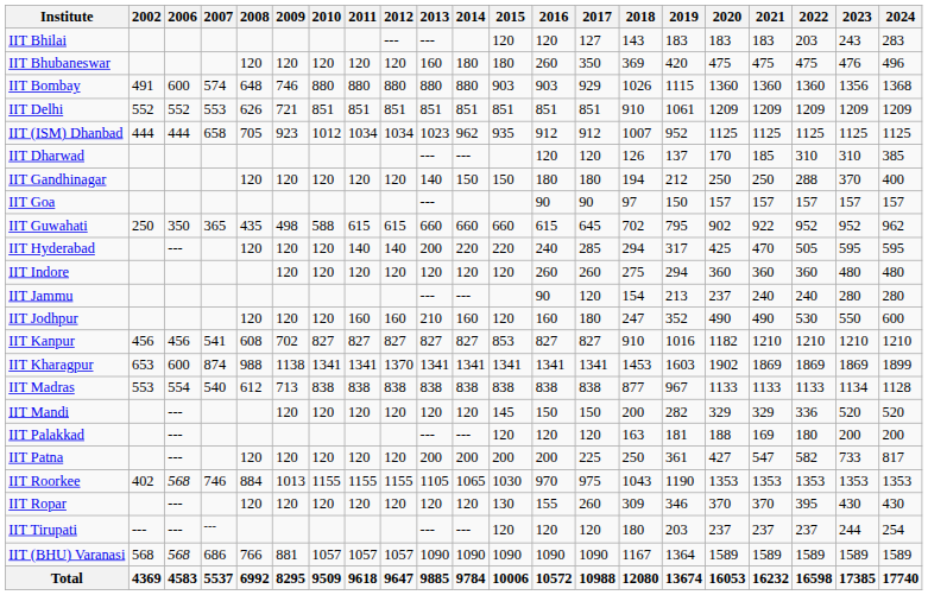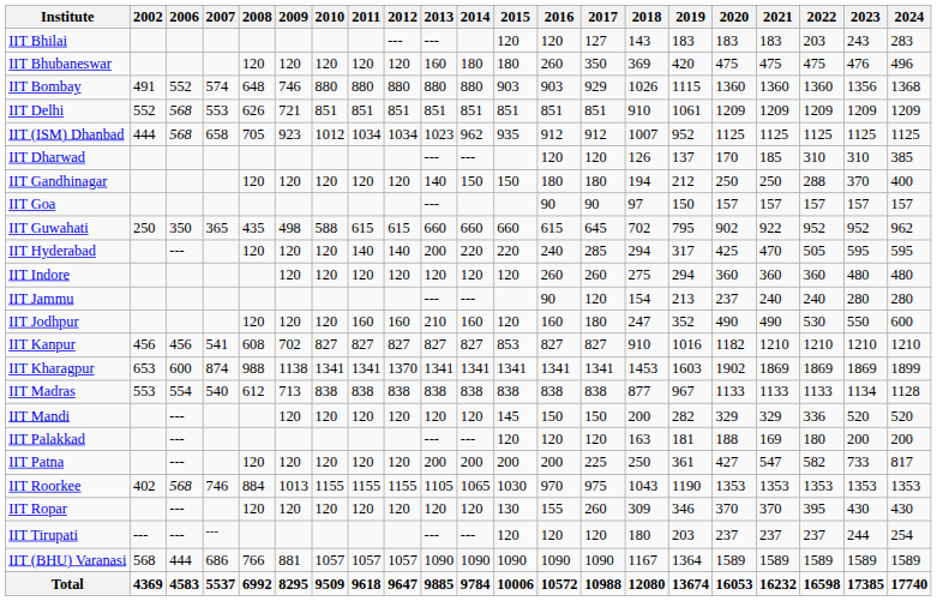 <table class="wikitable sortable">
 <tr style="text-align: center; background: #eee">
 <th>Institute</th>
 <th>2002</th>
 <th>2006</th>
 <th>2007</th>
 <th>2008</th>
 <th>2009</th>
 <th>2010</th>
 <th>2011</th>
 <th>2012</th>
 <th>2013</th>
 <th>2014</th>
 <th>2015</th>
 <th>2016</th>
 <th>2017</th>
 <th>2018</th>
 <th>2019</th>
 <th>2020</th>
 <th>2021</th>
 <th>2022</th>
 <th>2023</th>
 <th>2024</th>
 </tr>
 <tr>
 <td><a href='#'>IIT Bhilai</a></td>
 <td></td>
 <td></td>
 <td></td>
 <td></td>
 <td></td>
 <td></td>
 <td></td>
 <td>---</td>
 <td>---</td>
 <td></td>
 <td>120</td>
 <td>120</td>
 <td>127</td>
 <td>143</td>
 <td>183</td>
 <td>183</td>
 <td>183</td>
 <td>203</td>
 <td>243</td>
 <td>283</td>
 </tr>
 <tr>
 <td><a href='#'>IIT Bhubaneswar</a></td>
 <td></td>
 <td></td>
 <td></td>
 <td>120</td>
 <td>120</td>
 <td>120</td>
 <td>120</td>
 <td>120</td>
 <td>160</td>
 <td>180</td>
 <td>180</td>
 <td>260</td>
 <td>350</td>
 <td>369</td>
 <td>420</td>
 <td>475</td>
 <td>475</td>
 <td>475</td>
 <td>476</td>
 <td>496</td>
 </tr>
 <tr>
 <td><a href='#'>IIT Bombay</a></td>
 <td>491</td>
-<td>600</td>
+<td>552</td>
 <td>574</td>
 <td>648</td>
 <td>746</td>
 <td>880</td>
 <td>880</td>
 <td>880</td>
 <td>880</td>
 <td>880</td>
 <td>903</td>
 <td>903</td>
 <td>929</td>
 <td>1026</td>
 <td>1115</td>
 <td>1360</td>
 <td>1360</td>
 <td>1360</td>
 <td>1356</td>
 <td>1368</td>
 </tr>
 <tr>
 <td><a href='#'>IIT Delhi</a></td>
 <td>552</td>
-<td>552</td>
+<td><em>568</em></td>
 <td>553</td>
 <td>626</td>
 <td>721</td>
 <td>851</td>
 <td>851</td>
 <td>851</td>
 <td>851</td>
 <td>851</td>
 <td>851</td>
 <td>851</td>
 <td>851</td>
 <td>910</td>
 <td>1061</td>
 <td>1209</td>
 <td>1209</td>
 <td>1209</td>
 <td>1209</td>
 <td>1209</td>
 </tr>
 <tr>
 <td><a href='#'>IIT (ISM) Dhanbad</a></td>
 <td>444</td>
-<td>444</td>
+<td><em>568</em></td>
 <td>658</td>
 <td>705</td>
 <td>923</td>
 <td>1012</td>
 <td>1034</td>
 <td>1034</td>
 <td>1023</td>
 <td>962</td>
 <td>935</td>
 <td>912</td>
 <td>912</td>
 <td>1007</td>
 <td>952</td>
 <td>1125</td>
 <td>1125</td>
 <td>1125</td>
 <td>1125</td>
 <td>1125</td>
 </tr>
 <tr>
 <td><a href='#'>IIT Dharwad</a></td>
 <td></td>
 <td></td>
 <td></td>
 <td></td>
 <td></td>
 <td></td>
 <td></td>
 <td></td>
 <td>---</td>
 <td>---</td>
 <td></td>
 <td>120</td>
 <td>120</td>
 <td>126</td>
 <td>137</td>
 <td>170</td>
 <td>185</td>
 <td>310</td>
 <td>310</td>
 <td>385</td>
 </tr>
 <tr>
 <td><a href='#'>IIT Gandhinagar</a></td>
 <td></td>
 <td></td>
 <td></td>
 <td>120</td>
 <td>120</td>
 <td>120</td>
 <td>120</td>
 <td>120</td>
 <td>140</td>
 <td>150</td>
 <td>150</td>
 <td>180</td>
 <td>180</td>
 <td>194</td>
 <td>212</td>
 <td>250</td>
 <td>250</td>
 <td>288</td>
 <td>370</td>
 <td>400</td>
 </tr>
 <tr>
 <td><a href='#'>IIT Goa</a></td>
 <td></td>
 <td></td>
 <td></td>
 <td></td>
 <td></td>
 <td></td>
 <td></td>
 <td></td>
 <td>---</td>
 <td></td>
 <td></td>
 <td>90</td>
 <td>90</td>
 <td>97</td>
 <td>150</td>
 <td>157</td>
 <td>157</td>
 <td>157</td>
 <td>157</td>
 <td>157</td>
 </tr>
 <tr>
 <td><a href='#'>IIT Guwahati</a></td>
 <td>250</td>
 <td>350</td>
 <td>365</td>
 <td>435</td>
 <td>498</td>
 <td>588</td>
 <td>615</td>
 <td>615</td>
 <td>660</td>
 <td>660</td>
 <td>660</td>
 <td>615</td>
 <td>645</td>
 <td>702</td>
 <td>795</td>
 <td>902</td>
 <td>922</td>
 <td>952</td>
 <td>952</td>
 <td>962</td>
 </tr>
 <tr>
 <td><a href='#'>IIT Hyderabad</a></td>
 <td></td>
 <td>---</td>
 <td></td>
 <td>120</td>
 <td>120</td>
 <td>120</td>
 <td>140</td>
 <td>140</td>
 <td>200</td>
 <td>220</td>
 <td>220</td>
 <td>240</td>
 <td>285</td>
 <td>294</td>
 <td>317</td>
 <td>425</td>
 <td>470</td>
 <td>505</td>
 <td>595</td>
 <td>595</td>
 </tr>
 <tr>
 <td Indian Institute of Technology Indore><a href='#'>IIT Indore</a></td>
 <td></td>
 <td></td>
 <td></td>
 <td></td>
 <td>120</td>
 <td>120</td>
 <td>120</td>
 <td>120</td>
 <td>120</td>
 <td>120</td>
 <td>120</td>
 <td>260</td>
 <td>260</td>
 <td>275</td>
 <td>294</td>
 <td>360</td>
 <td>360</td>
 <td>360</td>
 <td>480</td>
 <td>480</td>
 </tr>
 <tr>
 <td><a href='#'>IIT Jammu</a></td>
 <td></td>
 <td></td>
 <td></td>
 <td></td>
 <td></td>
 <td></td>
 <td></td>
 <td></td>
 <td>---</td>
 <td>---</td>
 <td></td>
 <td>90</td>
 <td>120</td>
 <td>154</td>
 <td>213</td>
 <td>237</td>
 <td>240</td>
 <td>240</td>
 <td>280</td>
 <td>280</td>
 </tr>
 <tr>
 <td Indian Institute of Technology Jodhpur><a href='#'>IIT Jodhpur</a></td>
 <td></td>
 <td></td>
 <td></td>
 <td>120</td>
 <td>120</td>
 <td>120</td>
 <td>160</td>
 <td>160</td>
 <td>210</td>
 <td>160</td>
 <td>120</td>
 <td>160</td>
 <td>180</td>
 <td>247</td>
 <td>352</td>
 <td>490</td>
 <td>490</td>
 <td>530</td>
 <td>550</td>
 <td>600</td>
 </tr>
 <tr>
 <td><a href='#'>IIT Kanpur</a></td>
 <td>456</td>
 <td>456</td>
 <td>541</td>
 <td>608</td>
 <td>702</td>
 <td>827</td>
 <td>827</td>
 <td>827</td>
 <td>827</td>
 <td>827</td>
 <td>853</td>
 <td>827</td>
 <td>827</td>
 <td>910</td>
 <td>1016</td>
 <td>1182</td>
 <td>1210</td>
 <td>1210</td>
 <td>1210</td>
 <td>1210</td>
 </tr>
 <tr>
 <td><a href='#'>IIT Kharagpur</a></td>
 <td>653</td>
 <td>600</td>
 <td>874</td>
 <td>988</td>
 <td>1138</td>
 <td>1341</td>
 <td>1341</td>
 <td>1370</td>
 <td>1341</td>
 <td>1341</td>
 <td>1341</td>
 <td>1341</td>
 <td>1341</td>
 <td>1453</td>
 <td>1603</td>
 <td>1902</td>
 <td>1869</td>
 <td>1869</td>
 <td>1869</td>
 <td>1899</td>
 </tr>
 <tr>
 <td><a href='#'>IIT Madras</a></td>
 <td>553</td>
 <td>554</td>
 <td>540</td>
 <td>612</td>
 <td>713</td>
 <td>838</td>
 <td>838</td>
 <td>838</td>
 <td>838</td>
 <td>838</td>
 <td>838</td>
 <td>838</td>
 <td>838</td>
 <td>877</td>
 <td>967</td>
 <td>1133</td>
 <td>1133</td>
 <td>1133</td>
 <td>1134</td>
 <td>1128</td>
 </tr>
 <tr>
 <td><a href='#'>IIT Mandi</a></td>
 <td></td>
 <td>---</td>
 <td></td>
 <td></td>
 <td>120</td>
 <td>120</td>
 <td>120</td>
 <td>120</td>
 <td>120</td>
 <td>120</td>
 <td>145</td>
 <td>150</td>
 <td>150</td>
 <td>200</td>
 <td>282</td>
 <td>329</td>
 <td>329</td>
 <td>336</td>
 <td>520</td>
 <td>520</td>
 </tr>
 <tr>
 <td><a href='#'>IIT Palakkad</a></td>
 <td></td>
 <td>---</td>
 <td></td>
 <td></td>
 <td></td>
 <td></td>
 <td></td>
 <td></td>
 <td>---</td>
 <td>---</td>
 <td>120</td>
 <td>120</td>
 <td>120</td>
 <td>163</td>
 <td>181</td>
 <td>188</td>
 <td>169</td>
 <td>180</td>
 <td>200</td>
 <td>200</td>
 </tr>
 <tr>
 <td><a href='#'>IIT Patna</a></td>
 <td></td>
 <td>---</td>
 <td></td>
 <td>120</td>
 <td>120</td>
 <td>120</td>
 <td>120</td>
 <td>120</td>
 <td>200</td>
 <td>200</td>
 <td>200</td>
 <td>200</td>
 <td>225</td>
 <td>250</td>
 <td>361</td>
 <td>427</td>
 <td>547</td>
 <td>582</td>
 <td>733</td>
 <td>817</td>
 </tr>
 <tr>
 <td><a href='#'>IIT Roorkee</a></td>
 <td>402</td>
 <td><em>568</em></td>
 <td>746</td>
 <td>884</td>
 <td>1013</td>
 <td>1155</td>
 <td>1155</td>
 <td>1155</td>
 <td>1105</td>
 <td>1065</td>
 <td>1030</td>
 <td>970</td>
 <td>975</td>
 <td>1043</td>
 <td>1190</td>
 <td>1353</td>
 <td>1353</td>
 <td>1353</td>
 <td>1353</td>
 <td>1353</td>
 </tr>
 <tr>
 <td><a href='#'>IIT Ropar</a></td>
 <td></td>
 <td>---</td>
 <td></td>
 <td>120</td>
 <td>120</td>
 <td>120</td>
 <td>120</td>
 <td>120</td>
 <td>120</td>
 <td>120</td>
 <td>130</td>
 <td>155</td>
 <td>260</td>
 <td>309</td>
 <td>346</td>
 <td>370</td>
 <td>370</td>
 <td>395</td>
 <td>430</td>
 <td>430</td>
 </tr>
 <tr>
 <td><a href='#'>IIT Tirupati</a></td>
 <td>---</td>
 <td><em>---</em></td>
 <td><sup>---</sup></td>
 <td></td>
 <td></td>
 <td></td>
 <td></td>
 <td></td>
 <td>---</td>
 <td>---</td>
 <td>120</td>
 <td>120</td>
 <td>120</td>
 <td>180</td>
 <td>203</td>
 <td>237</td>
 <td>237</td>
 <td>237</td>
 <td>244</td>
 <td>254</td>
 </tr>
 <tr>
 <td><a href='#'>IIT (BHU) Varanasi</a></td>
 <td>568</td>
-<td><em>568</em></td>
+<td>444</td>
 <td>686</td>
 <td>766</td>
 <td>881</td>
 <td>1057</td>
 <td>1057</td>
 <td>1057</td>
 <td>1090</td>
 <td>1090</td>
 <td>1090</td>
 <td>1090</td>
 <td>1090</td>
 <td>1167</td>
 <td>1364</td>
 <td>1589</td>
 <td>1589</td>
 <td>1589</td>
 <td>1589</td>
 <td>1589</td>
 </tr>
 <tr>
 <th>Total</th>
 <td><strong>4369</strong></td>
 <td><strong>4583</strong></td>
 <td><strong>5537</strong></td>
 <td><strong>6992</strong></td>
 <td><strong>8295</strong></td>
 <td><strong>9509</strong></td>
 <td><strong>9618</strong></td>
 <td><strong>9647</strong></td>
 <td><strong>9885</strong></td>
 <td><strong>9784</strong></td>
 <td><strong>10006</strong></td>
 <td><strong>10572</strong></td>
 <td><strong>10988</strong></td>
 <td><strong>12080</strong></td>
 <td><strong>13674</strong></td>
 <td><strong>16053</strong></td>
 <td><strong>16232</strong></td>
 <td><strong>16598</strong></td>
 <td><strong>17385</strong></td>
 <td><strong>17740</strong></td>
 </tr>
 </table>
